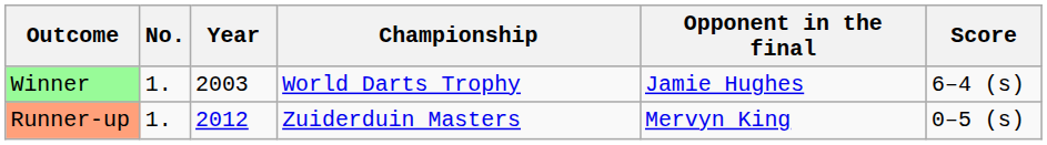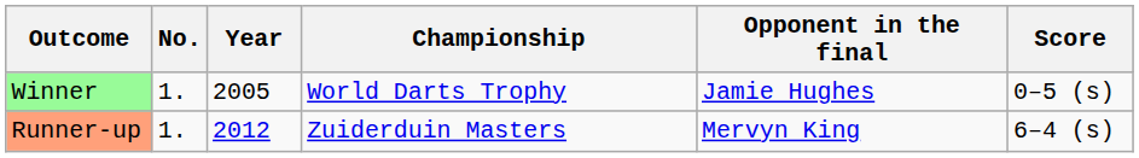 <table class="wikitable">
 <tr>
 <th style="width:80px;">Outcome</th>
 <th style="width:20px;">No.</th>
 <th style="width:50px;">Year</th>
 <th style="width:250px;">Championship</th>
 <th style="width:200px;">Opponent in the final</th>
 <th style="width:70px;">Score</th>
 </tr>
 <tr>
 <td style="background:#98FB98">Winner</td>
 <td>1.</td>
-<td>2003</td>
+<td>2005</td>
 <td><a href='#'>World Darts Trophy</a></td>
 <td> <a href='#'>Jamie Hughes</a></td>
-<td>6–4 (s)</td>
+<td>0–5 (s)</td>
 </tr>
 <tr>
 <td style="background:#ffa07a;">Runner-up</td>
 <td>1.</td>
 <td><a href='#'>2012</a></td>
 <td><a href='#'>Zuiderduin Masters</a></td>
 <td> <a href='#'>Mervyn King</a></td>
-<td>0–5 (s)</td>
+<td>6–4 (s)</td>
 </tr>
 </table>
